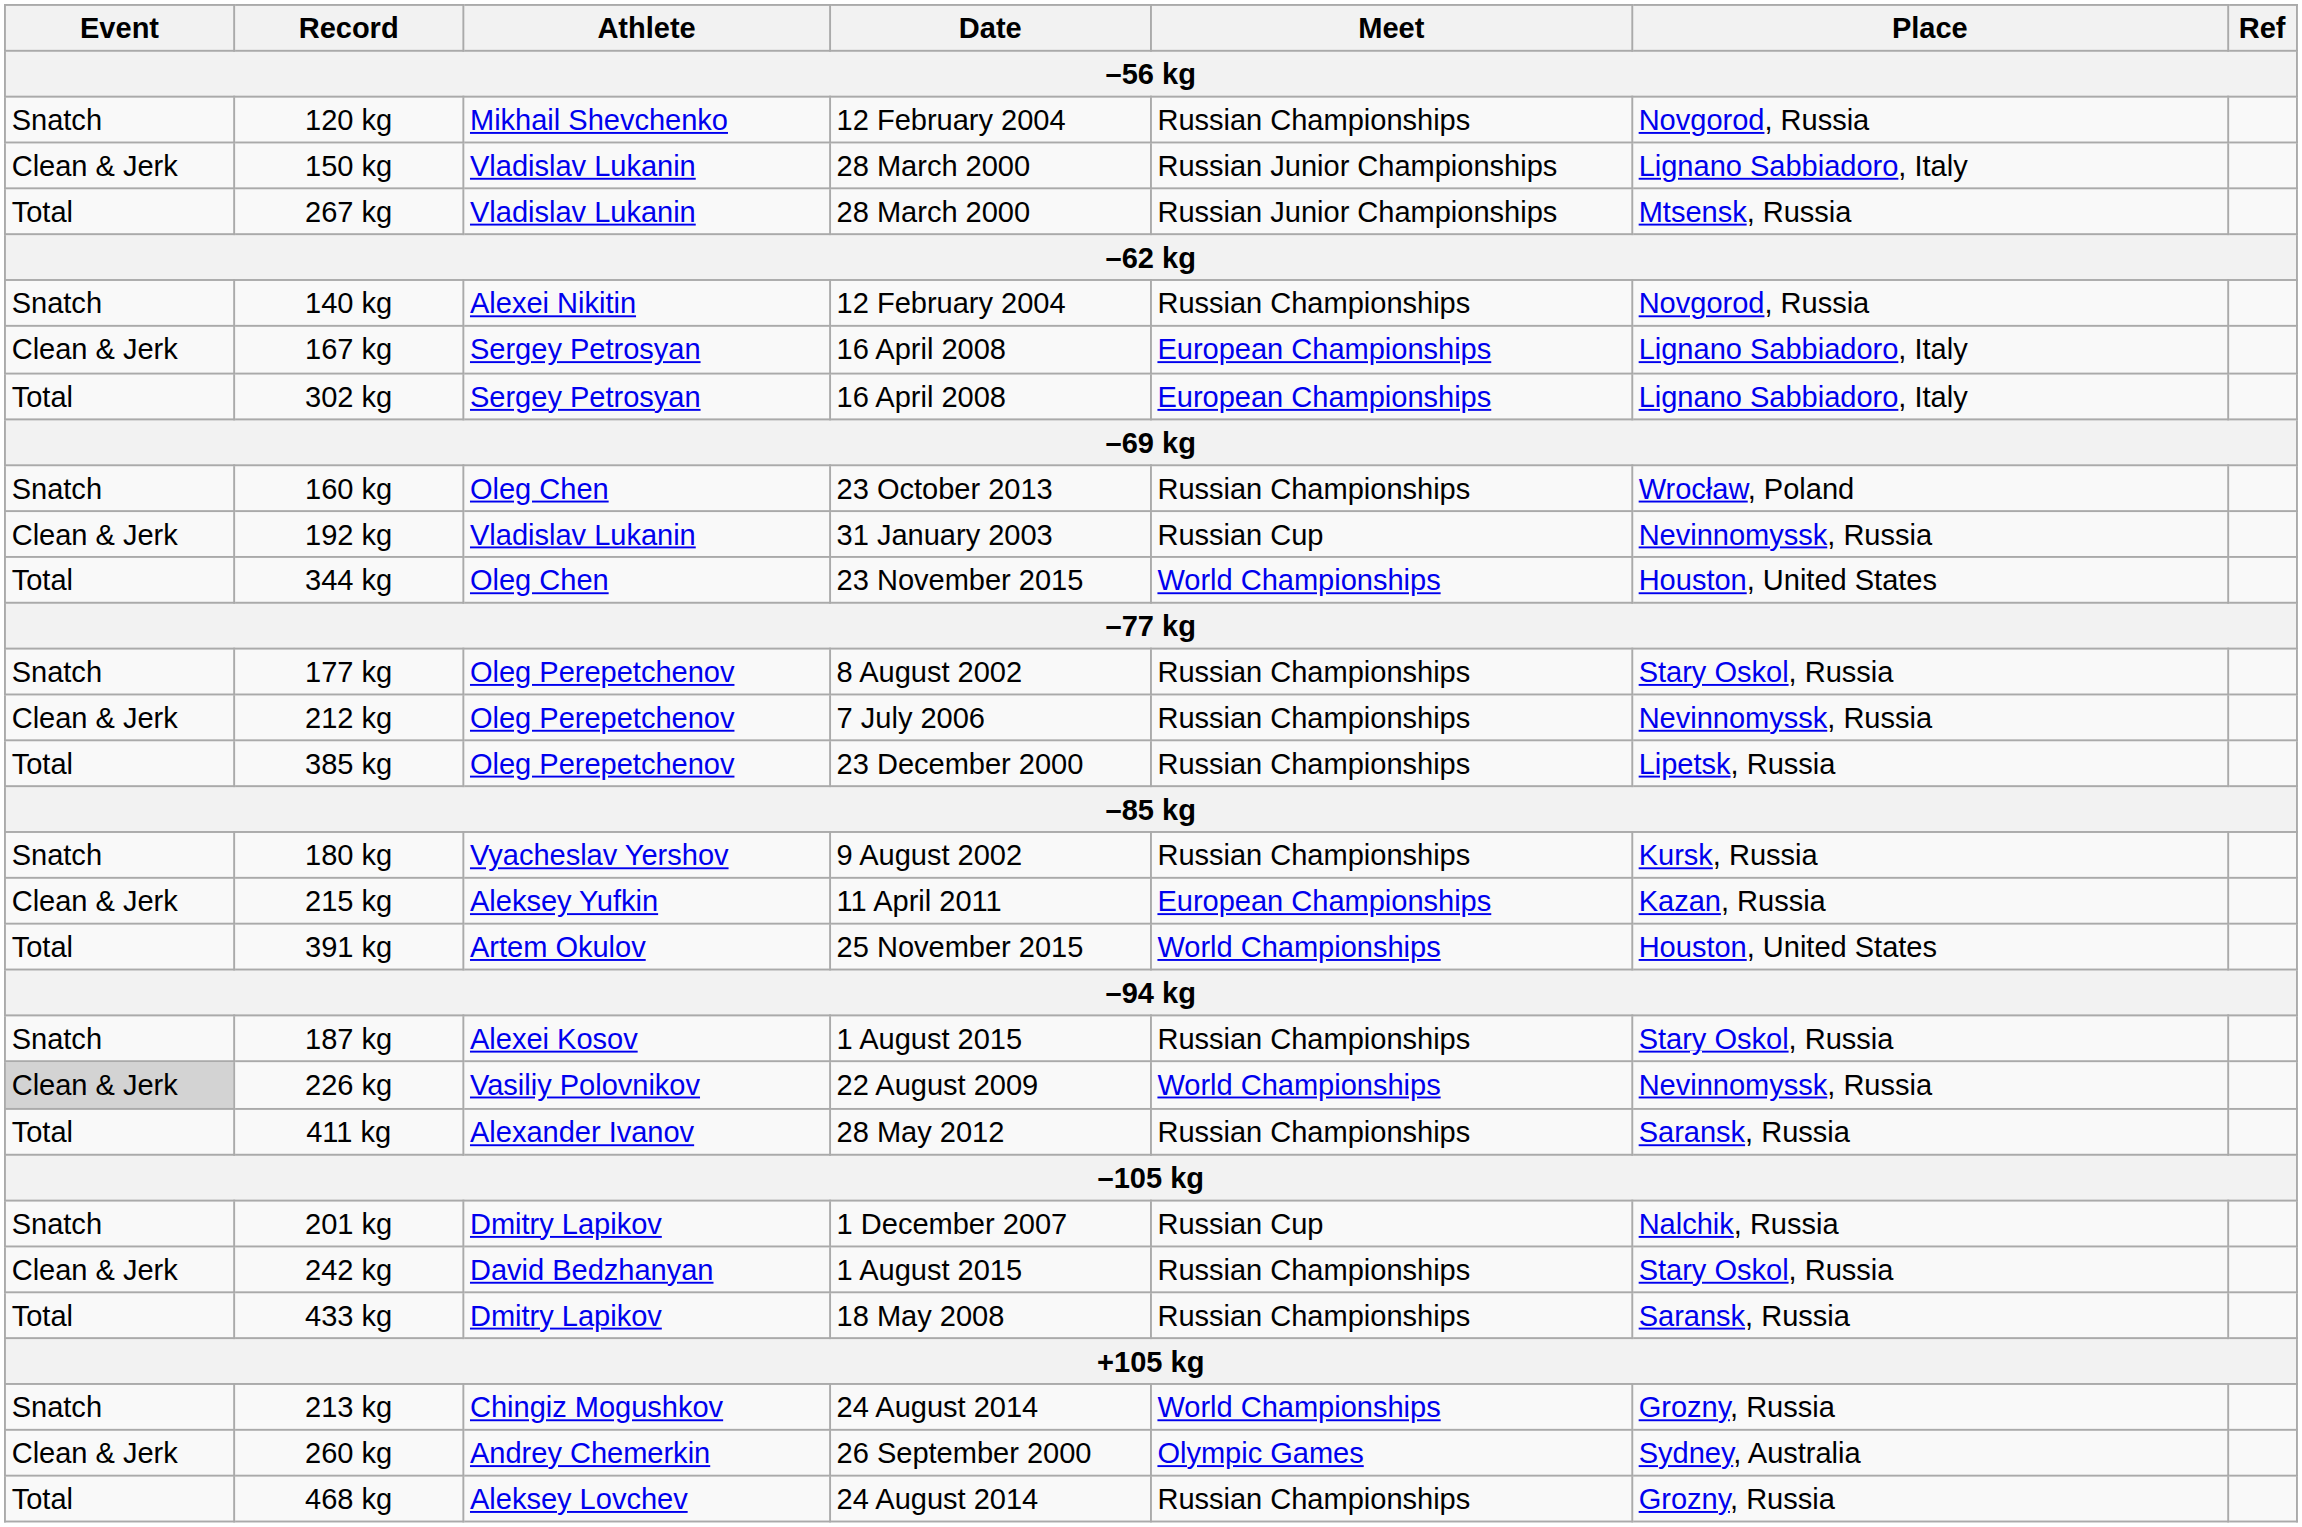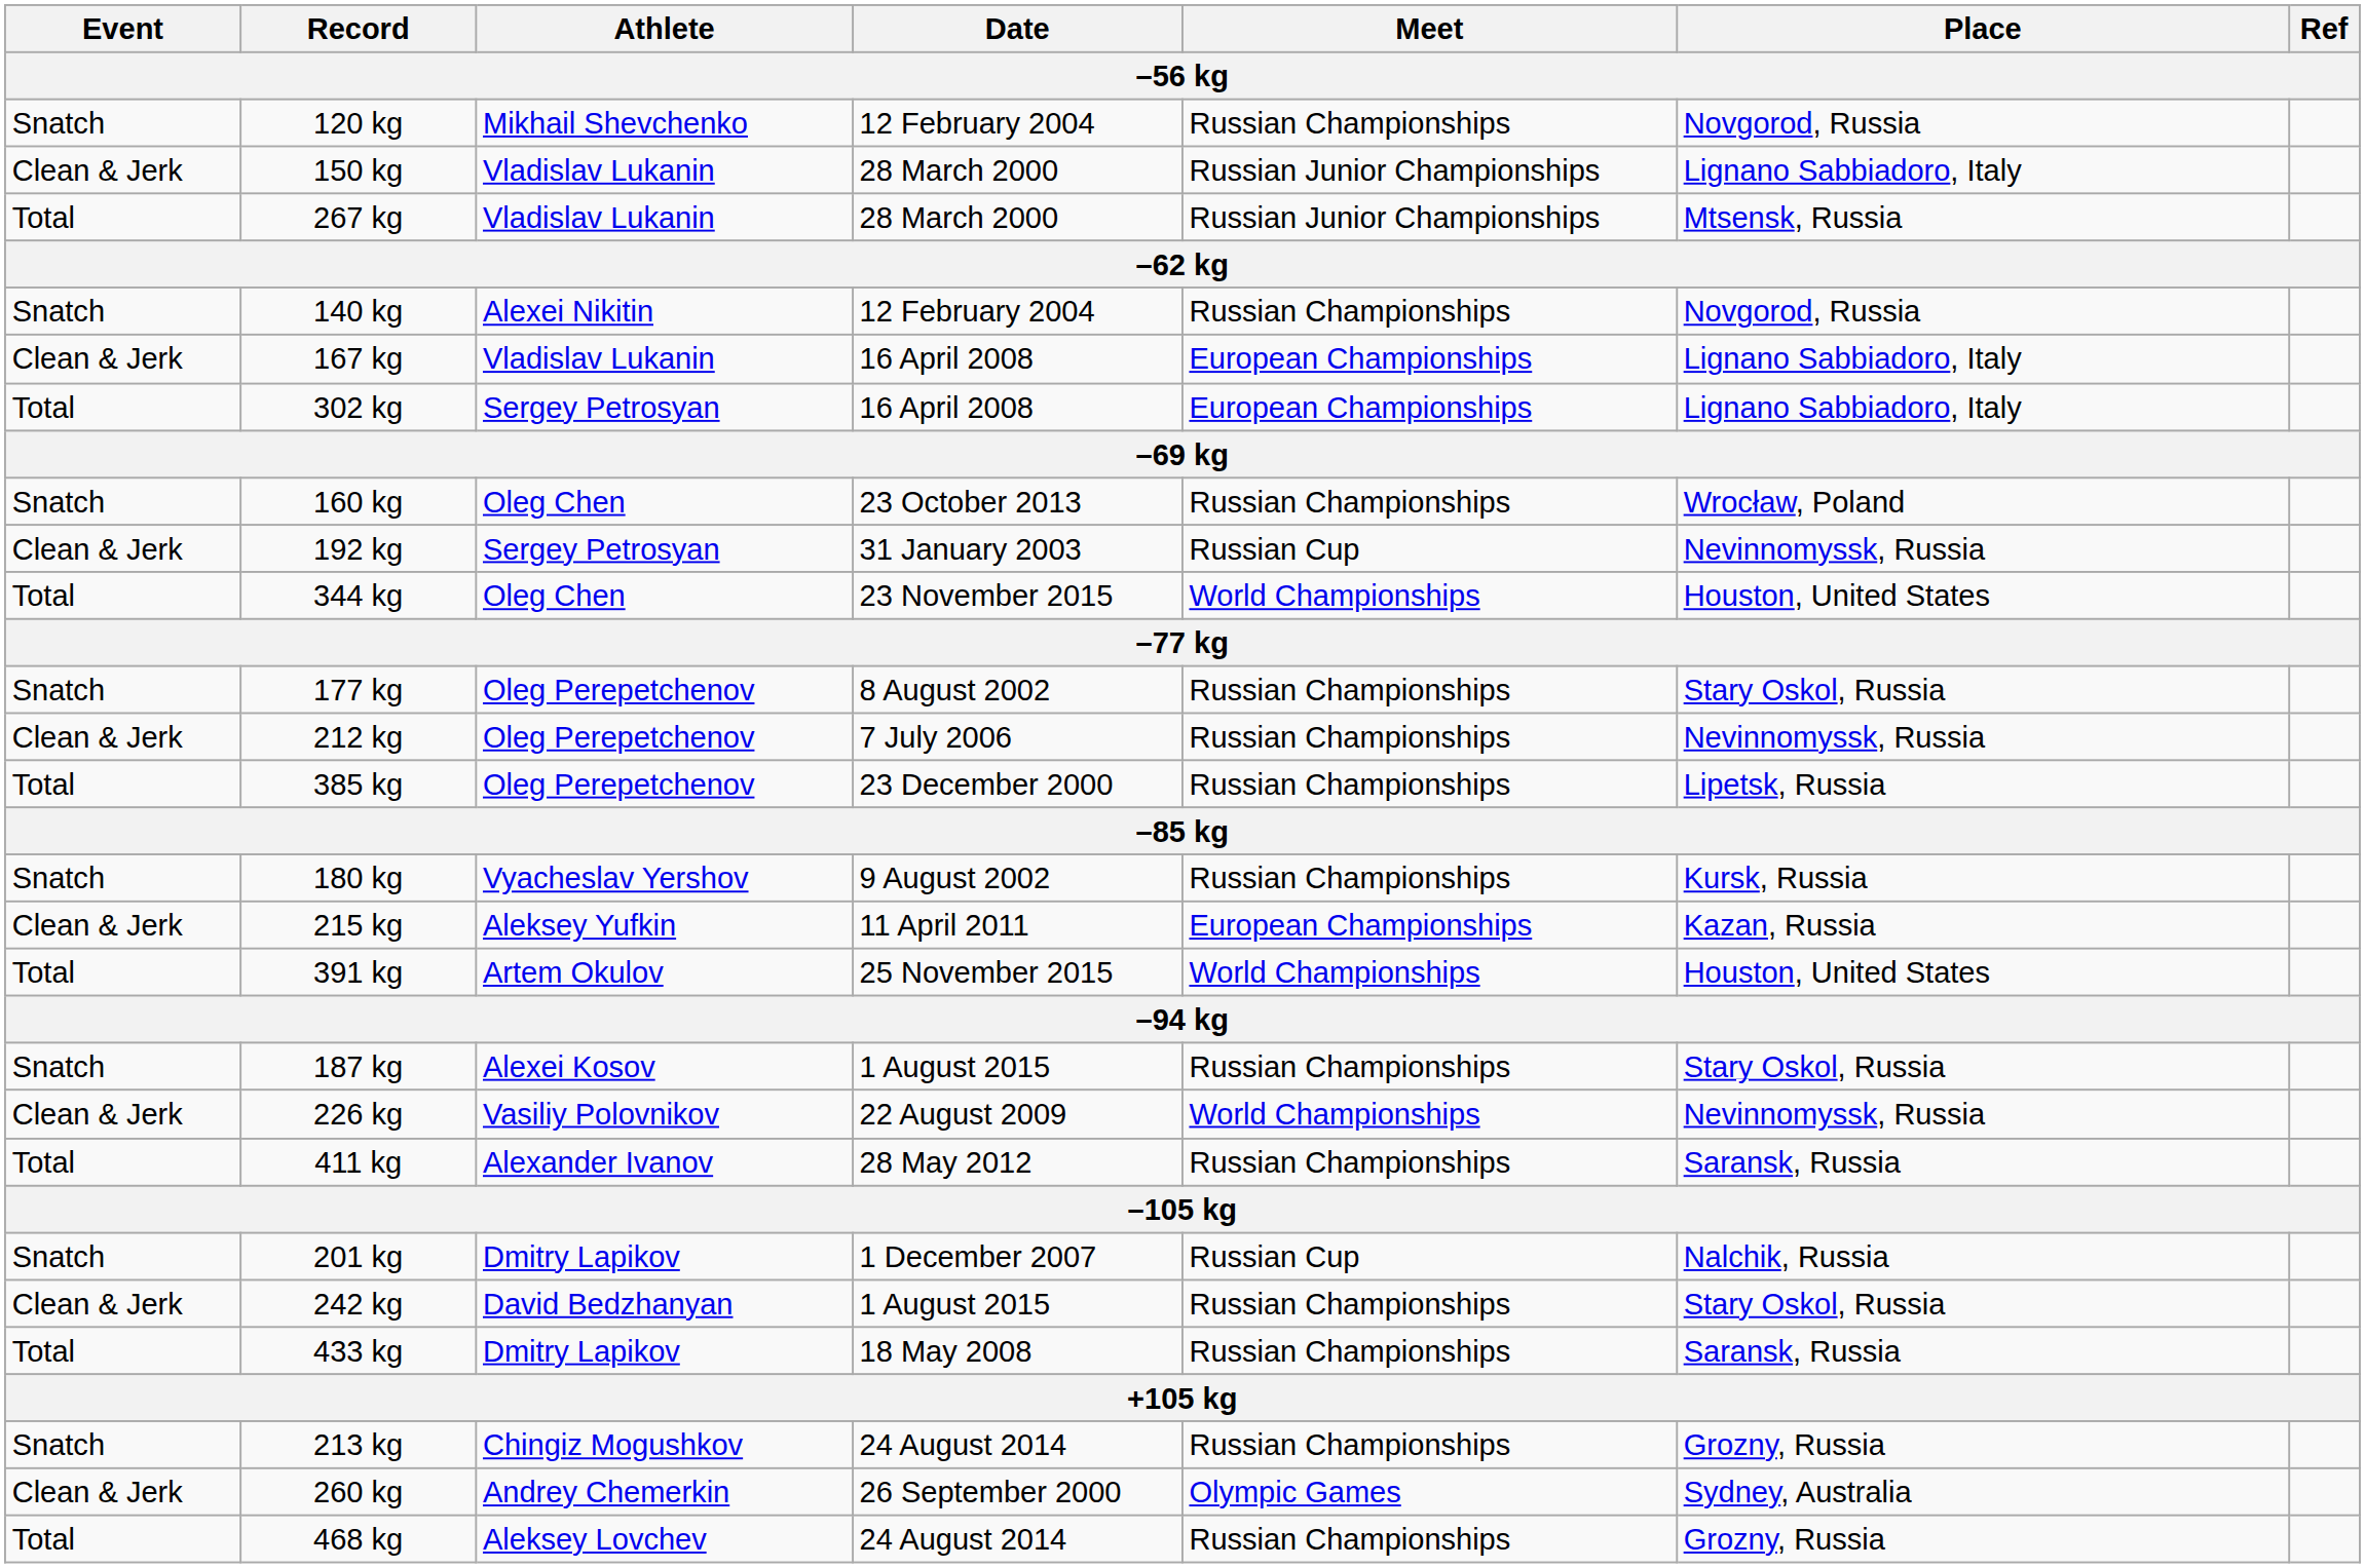 <table class="wikitable" style="font-size:95%; width: 95%;">
 <tr>
 <th width=10%>Event</th>
 <th width=10%>Record</th>
 <th width=16%>Athlete</th>
 <th width=14%>Date</th>
 <th width=21%>Meet</th>
 <th width=26%>Place</th>
 <th width=3%>Ref</th>
 </tr>
 <tr bgcolor="#DDDDDD">
 <th colspan="7">–56 kg</th>
 </tr>
 <tr>
 <td>Snatch</td>
 <td align="center">120 kg</td>
 <td><a href='#'>Mikhail Shevchenko</a></td>
 <td>12 February 2004</td>
 <td>Russian Championships</td>
 <td><a href='#'>Novgorod</a>, Russia</td>
 <td></td>
 </tr>
 <tr>
 <td>Clean & Jerk</td>
 <td align="center">150 kg</td>
 <td><a href='#'>Vladislav Lukanin</a></td>
 <td>28 March 2000</td>
 <td>Russian Junior Championships</td>
 <td><a href='#'>Lignano Sabbiadoro</a>, Italy</td>
 <td></td>
 </tr>
 <tr>
 <td>Total</td>
 <td align="center">267 kg</td>
 <td><a href='#'>Vladislav Lukanin</a></td>
 <td>28 March 2000</td>
 <td>Russian Junior Championships</td>
 <td><a href='#'>Mtsensk</a>, Russia</td>
 <td></td>
 </tr>
 <tr bgcolor="#DDDDDD">
 <th colspan="7">–62 kg</th>
 </tr>
 <tr>
 <td>Snatch</td>
 <td align="center">140 kg</td>
 <td><a href='#'>Alexei Nikitin</a></td>
 <td>12 February 2004</td>
 <td>Russian Championships</td>
 <td><a href='#'>Novgorod</a>, Russia</td>
 <td></td>
 </tr>
 <tr>
 <td>Clean & Jerk</td>
 <td align="center">167 kg</td>
-<td><a href='#'>Sergey Petrosyan</a></td>
+<td><a href='#'>Vladislav Lukanin</a></td>
 <td>16 April 2008</td>
 <td><a href='#'>European Championships</a></td>
 <td><a href='#'>Lignano Sabbiadoro</a>, Italy</td>
 <td></td>
 </tr>
 <tr>
 <td>Total</td>
 <td align="center">302 kg</td>
 <td><a href='#'>Sergey Petrosyan</a></td>
 <td>16 April 2008</td>
 <td><a href='#'>European Championships</a></td>
 <td><a href='#'>Lignano Sabbiadoro</a>, Italy</td>
 <td></td>
 </tr>
 <tr bgcolor="#DDDDDD">
 <th colspan="7">–69 kg</th>
 </tr>
 <tr>
 <td>Snatch</td>
 <td align="center">160 kg</td>
 <td><a href='#'>Oleg Chen</a></td>
 <td>23 October 2013</td>
 <td>Russian Championships</td>
 <td><a href='#'>Wrocław</a>, Poland</td>
 <td></td>
 </tr>
 <tr>
 <td>Clean & Jerk</td>
 <td align="center">192 kg</td>
-<td><a href='#'>Vladislav Lukanin</a></td>
+<td><a href='#'>Sergey Petrosyan</a></td>
 <td>31 January 2003</td>
 <td>Russian Cup</td>
 <td><a href='#'>Nevinnomyssk</a>, Russia</td>
 <td></td>
 </tr>
 <tr>
 <td>Total</td>
 <td align="center">344 kg</td>
 <td><a href='#'>Oleg Chen</a></td>
 <td>23 November 2015</td>
 <td><a href='#'>World Championships</a></td>
 <td><a href='#'>Houston</a>, United States</td>
 <td></td>
 </tr>
 <tr bgcolor="#DDDDDD">
 <th colspan="7">–77 kg</th>
 </tr>
 <tr>
 <td>Snatch</td>
 <td align="center">177 kg</td>
 <td><a href='#'>Oleg Perepetchenov</a></td>
 <td>8 August 2002</td>
 <td>Russian Championships</td>
 <td><a href='#'>Stary Oskol</a>, Russia</td>
 <td></td>
 </tr>
 <tr>
 <td>Clean & Jerk</td>
 <td align="center">212 kg</td>
 <td><a href='#'>Oleg Perepetchenov</a></td>
 <td>7 July 2006</td>
 <td>Russian Championships</td>
 <td><a href='#'>Nevinnomyssk</a>, Russia</td>
 <td></td>
 </tr>
 <tr>
 <td>Total</td>
 <td align="center">385 kg</td>
 <td><a href='#'>Oleg Perepetchenov</a></td>
 <td>23 December 2000</td>
 <td>Russian Championships</td>
 <td><a href='#'>Lipetsk</a>, Russia</td>
 <td></td>
 </tr>
 <tr bgcolor="#DDDDDD">
 <th colspan="7">–85 kg</th>
 </tr>
 <tr>
 <td>Snatch</td>
 <td align="center">180 kg</td>
 <td><a href='#'>Vyacheslav Yershov</a></td>
 <td>9 August 2002</td>
 <td>Russian Championships</td>
 <td><a href='#'>Kursk</a>, Russia</td>
 <td></td>
 </tr>
 <tr>
 <td>Clean & Jerk</td>
 <td align="center">215 kg</td>
 <td><a href='#'>Aleksey Yufkin</a></td>
 <td>11 April 2011</td>
 <td><a href='#'>European Championships</a></td>
 <td><a href='#'>Kazan</a>, Russia</td>
 <td></td>
 </tr>
 <tr>
 <td>Total</td>
 <td align="center">391 kg</td>
 <td><a href='#'>Artem Okulov</a></td>
 <td>25 November 2015</td>
 <td><a href='#'>World Championships</a></td>
 <td><a href='#'>Houston</a>, United States</td>
 <td></td>
 </tr>
 <tr bgcolor="#DDDDDD">
 <th colspan="7">–94 kg</th>
 </tr>
 <tr>
 <td>Snatch</td>
 <td align="center">187 kg</td>
 <td><a href='#'>Alexei Kosov</a></td>
 <td>1 August 2015</td>
 <td>Russian Championships</td>
 <td><a href='#'>Stary Oskol</a>, Russia</td>
 <td></td>
 </tr>
 <tr>
-<td style="background: lightgrey;">Clean & Jerk</td>
+<td>Clean & Jerk</td>
 <td align="center">226 kg</td>
 <td><a href='#'>Vasiliy Polovnikov</a></td>
 <td>22 August 2009</td>
 <td><a href='#'>World Championships</a></td>
 <td><a href='#'>Nevinnomyssk</a>, Russia</td>
 <td></td>
 </tr>
 <tr>
 <td>Total</td>
 <td align="center">411 kg</td>
 <td><a href='#'>Alexander Ivanov</a></td>
 <td>28 May 2012</td>
 <td>Russian Championships</td>
 <td><a href='#'>Saransk</a>, Russia</td>
 <td></td>
 </tr>
 <tr bgcolor="#DDDDDD">
 <th colspan="7">–105 kg</th>
 </tr>
 <tr>
 <td>Snatch</td>
 <td align="center">201 kg</td>
 <td><a href='#'>Dmitry Lapikov</a></td>
 <td>1 December 2007</td>
 <td>Russian Cup</td>
 <td><a href='#'>Nalchik</a>, Russia</td>
 <td></td>
 </tr>
 <tr>
 <td>Clean & Jerk</td>
 <td align="center">242 kg</td>
 <td><a href='#'>David Bedzhanyan</a></td>
 <td>1 August 2015</td>
 <td>Russian Championships</td>
 <td><a href='#'>Stary Oskol</a>, Russia</td>
 <td></td>
 </tr>
 <tr>
 <td>Total</td>
 <td align="center">433 kg</td>
 <td><a href='#'>Dmitry Lapikov</a></td>
 <td>18 May 2008</td>
 <td>Russian Championships</td>
 <td><a href='#'>Saransk</a>, Russia</td>
 <td></td>
 </tr>
 <tr bgcolor="#DDDDDD">
 <th colspan="7">+105 kg</th>
 </tr>
 <tr>
 <td>Snatch</td>
 <td align="center">213 kg</td>
 <td><a href='#'>Chingiz Mogushkov</a></td>
 <td>24 August 2014</td>
-<td><a href='#'>World Championships</a></td>
+<td>Russian Championships</td>
 <td><a href='#'>Grozny</a>, Russia</td>
 <td></td>
 </tr>
 <tr>
 <td>Clean & Jerk</td>
 <td align="center">260 kg</td>
 <td><a href='#'>Andrey Chemerkin</a></td>
 <td>26 September 2000</td>
 <td><a href='#'>Olympic Games</a></td>
 <td><a href='#'>Sydney</a>, Australia</td>
 <td></td>
 </tr>
 <tr>
 <td>Total</td>
 <td align="center">468 kg</td>
 <td><a href='#'>Aleksey Lovchev</a></td>
 <td>24 August 2014</td>
 <td>Russian Championships</td>
 <td><a href='#'>Grozny</a>, Russia</td>
 <td></td>
 </tr>
 </table>
